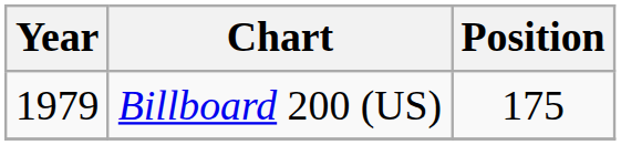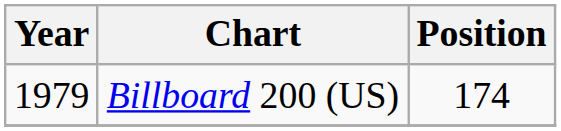 <table class="wikitable">
 <tr>
 <th>Year</th>
 <th>Chart</th>
 <th>Position</th>
 </tr>
 <tr>
 <td rowspan="1">1979</td>
 <td><em><a href='#'>Billboard</a></em> 200 (US)</td>
-<td style="text-align:center;">175</td>
+<td style="text-align:center;">174</td>
 </tr>
 <tr>
 </tr>
 </table>
